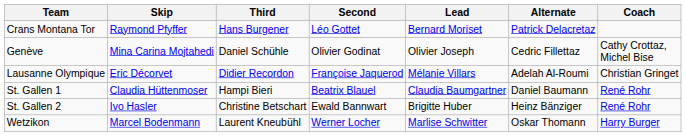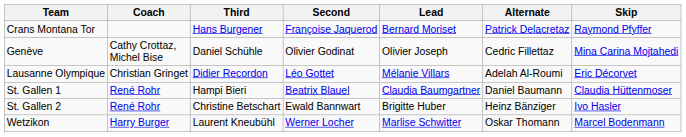 <table class="wikitable">
 <tr>
 <th>Team</th>
-<th>Skip</th>
+<th>Coach</th>
 <th>Third</th>
 <th>Second</th>
 <th>Lead</th>
 <th>Alternate</th>
-<th>Coach</th>
+<th>Skip</th>
 </tr>
 <tr>
 <td>Crans Montana Tor</td>
-<td><a href='#'>Raymond Pfyffer</a></td>
+<td></td>
 <td><a href='#'>Hans Burgener</a></td>
-<td><a href='#'>Léo Gottet</a></td>
+<td><a href='#'>Françoise Jaquerod</a></td>
 <td><a href='#'>Bernard Moriset</a></td>
 <td><a href='#'>Patrick Delacretaz</a></td>
-<td></td>
+<td><a href='#'>Raymond Pfyffer</a></td>
 </tr>
 <tr>
 <td>Genève</td>
-<td><a href='#'>Mina Carina Mojtahedi</a></td>
+<td>Cathy Crottaz,<br>Michel Bise</td>
 <td>Daniel Schühle</td>
 <td>Olivier Godinat</td>
 <td>Olivier Joseph</td>
 <td>Cedric Fillettaz</td>
-<td>Cathy Crottaz,<br>Michel Bise</td>
+<td><a href='#'>Mina Carina Mojtahedi</a></td>
 </tr>
 <tr>
 <td>Lausanne Olympique</td>
-<td><a href='#'>Eric Décorvet</a></td>
+<td>Christian Gringet</td>
 <td><a href='#'>Didier Recordon</a></td>
-<td><a href='#'>Françoise Jaquerod</a></td>
+<td><a href='#'>Léo Gottet</a></td>
 <td><a href='#'>Mélanie Villars</a></td>
 <td>Adelah Al-Roumi</td>
-<td>Christian Gringet</td>
+<td><a href='#'>Eric Décorvet</a></td>
 </tr>
 <tr>
 <td>St. Gallen 1</td>
-<td><a href='#'>Claudia Hüttenmoser</a></td>
+<td><a href='#'>René Rohr</a></td>
 <td>Hampi Bieri</td>
 <td><a href='#'>Beatrix Blauel</a></td>
 <td><a href='#'>Claudia Baumgartner</a></td>
 <td>Daniel Baumann</td>
-<td><a href='#'>René Rohr</a></td>
+<td><a href='#'>Claudia Hüttenmoser</a></td>
 </tr>
 <tr>
 <td>St. Gallen 2</td>
-<td><a href='#'>Ivo Hasler</a></td>
+<td><a href='#'>René Rohr</a></td>
 <td>Christine Betschart</td>
 <td>Ewald Bannwart</td>
 <td>Brigitte Huber</td>
 <td>Heinz Bänziger</td>
-<td><a href='#'>René Rohr</a></td>
+<td><a href='#'>Ivo Hasler</a></td>
 </tr>
 <tr>
 <td>Wetzikon</td>
-<td><a href='#'>Marcel Bodenmann</a></td>
+<td><a href='#'>Harry Burger</a></td>
 <td>Laurent Kneubühl</td>
 <td><a href='#'>Werner Locher</a></td>
 <td><a href='#'>Marlise Schwitter</a></td>
 <td>Oskar Thomann</td>
-<td><a href='#'>Harry Burger</a></td>
+<td><a href='#'>Marcel Bodenmann</a></td>
 </tr>
 </table>
